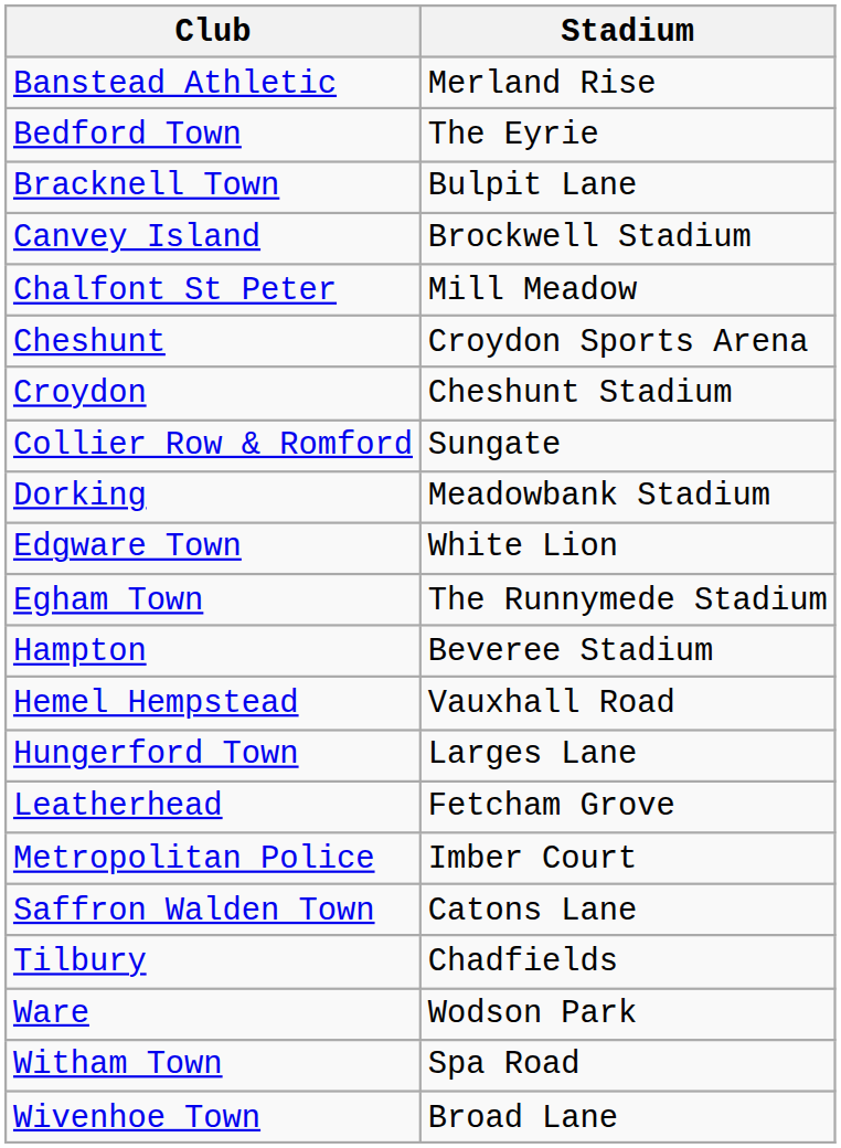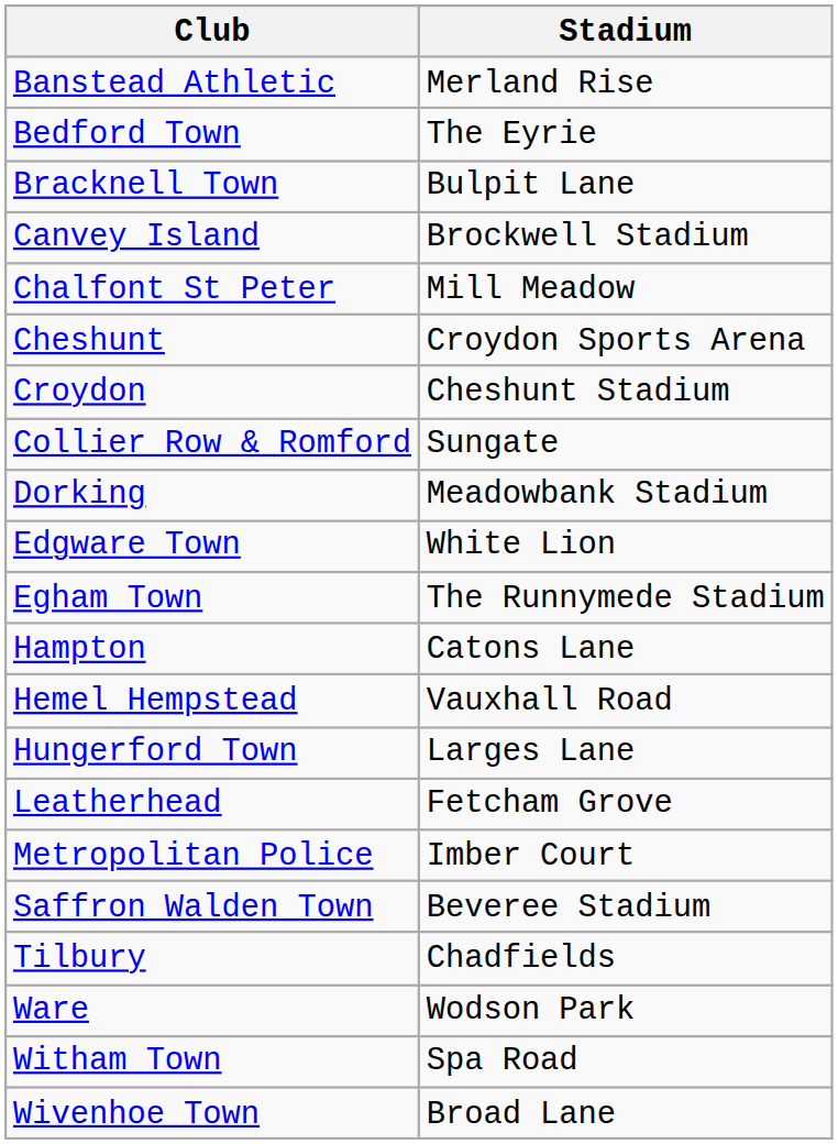 <table class="wikitable sortable">
 <tr>
 <th>Club</th>
 <th>Stadium</th>
 </tr>
 <tr>
 <td><a href='#'>Banstead Athletic</a></td>
 <td>Merland Rise</td>
 </tr>
 <tr>
 <td><a href='#'>Bedford Town</a></td>
 <td>The Eyrie</td>
 </tr>
 <tr>
 <td><a href='#'>Bracknell Town</a></td>
 <td>Bulpit Lane</td>
 </tr>
 <tr>
 <td><a href='#'>Canvey Island</a></td>
 <td>Brockwell Stadium</td>
 </tr>
 <tr>
 <td><a href='#'>Chalfont St Peter</a></td>
 <td>Mill Meadow</td>
 </tr>
 <tr>
 <td><a href='#'>Cheshunt</a></td>
 <td>Croydon Sports Arena</td>
 </tr>
 <tr>
 <td><a href='#'>Croydon</a></td>
 <td>Cheshunt Stadium</td>
 </tr>
 <tr>
 <td><a href='#'>Collier Row & Romford</a></td>
 <td>Sungate</td>
 </tr>
 <tr>
 <td><a href='#'>Dorking</a></td>
 <td>Meadowbank Stadium</td>
 </tr>
 <tr>
 <td><a href='#'>Edgware Town</a></td>
 <td>White Lion</td>
 </tr>
 <tr>
 <td><a href='#'>Egham Town</a></td>
 <td>The Runnymede Stadium</td>
 </tr>
 <tr>
 <td><a href='#'>Hampton</a></td>
-<td>Beveree Stadium</td>
+<td>Catons Lane</td>
 </tr>
 <tr>
 <td><a href='#'>Hemel Hempstead</a></td>
 <td>Vauxhall Road</td>
 </tr>
 <tr>
 <td><a href='#'>Hungerford Town</a></td>
 <td>Larges Lane</td>
 </tr>
 <tr>
 <td><a href='#'>Leatherhead</a></td>
 <td>Fetcham Grove</td>
 </tr>
 <tr>
 <td><a href='#'>Metropolitan Police</a></td>
 <td>Imber Court</td>
 </tr>
 <tr>
 <td><a href='#'>Saffron Walden Town</a></td>
-<td>Catons Lane</td>
+<td>Beveree Stadium</td>
 </tr>
 <tr>
 <td><a href='#'>Tilbury</a></td>
 <td>Chadfields</td>
 </tr>
 <tr>
 <td><a href='#'>Ware</a></td>
 <td>Wodson Park</td>
 </tr>
 <tr>
 <td><a href='#'>Witham Town</a></td>
 <td>Spa Road</td>
 </tr>
 <tr>
 <td><a href='#'>Wivenhoe Town</a></td>
 <td>Broad Lane</td>
 </tr>
 </table>
